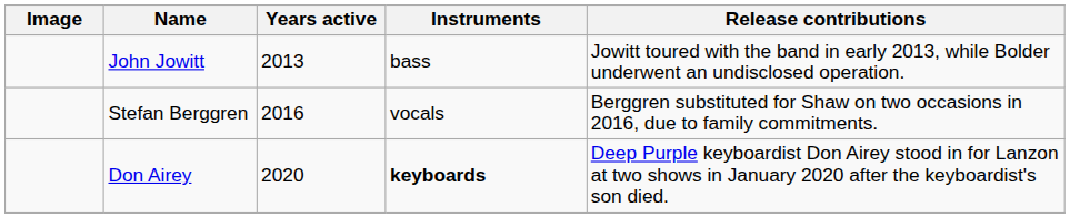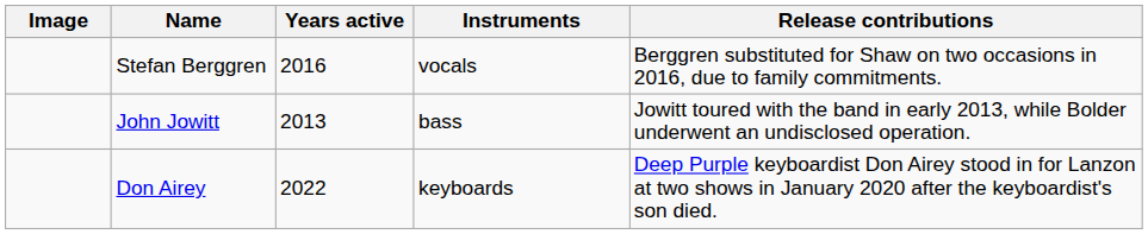 <table class="wikitable" border="1" width=100%>
 <tr>
 <th width="75">Image</th>
 <th width="120">Name</th>
 <th width="100">Years active</th>
 <th width="160">Instruments</th>
 <th>Release contributions</th>
 </tr>
 <tr>
 <td></td>
+<td>Stefan Berggren</td>
+<td>2016</td>
+<td>vocals</td>
+<td>Berggren substituted for Shaw on two occasions in 2016, due to family commitments.</td>
+</tr>
+<tr>
+<td></td>
 <td><a href='#'>John Jowitt</a></td>
 <td>2013</td>
 <td>bass</td>
 <td>Jowitt toured with the band in early 2013, while Bolder underwent an undisclosed operation.</td>
 </tr>
 <tr>
 <td></td>
-<td>Stefan Berggren</td>
-<td>2016</td>
-<td>vocals</td>
-<td>Berggren substituted for Shaw on two occasions in 2016, due to family commitments.</td>
-</tr>
-<tr>
-<td></td>
 <td><a href='#'>Don Airey</a></td>
-<td>2020</td>
-<td><strong>keyboards</strong></td>
+<td>2022</td>
+<td>keyboards</td>
 <td><a href='#'>Deep Purple</a> keyboardist Don Airey stood in for Lanzon at two shows in January 2020 after the keyboardist's son died.</td>
 </tr>
 </table>
